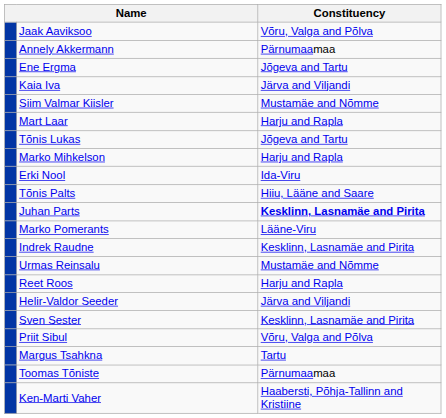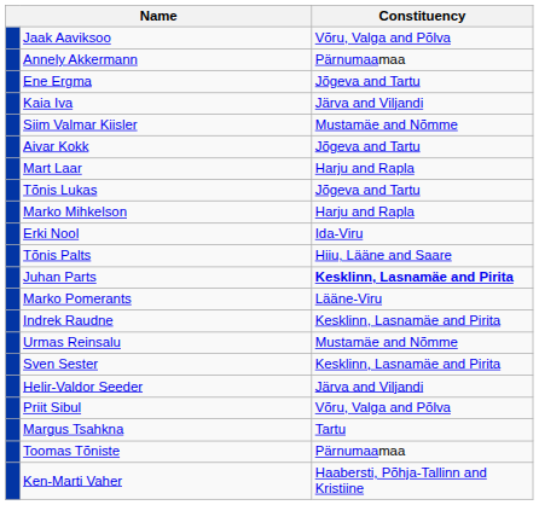 <table class="wikitable collapsible collapsed">
 <tr>
 <th colspan=2 width=350>Name</th>
 <th width=250>Constituency</th>
 </tr>
 <tr>
 <td style="background-color:#0235A4"></td>
 <td><a href='#'>Jaak Aaviksoo</a></td>
 <td><a href='#'>Võru, Valga and Põlva</a></td>
 </tr>
 <tr>
 <td style="background-color:#0235A4"></td>
 <td><a href='#'>Annely Akkermann</a></td>
 <td><a href='#'>Pärnumaa</a>maa</td>
 </tr>
 <tr>
 <td style="background-color:#0235A4"></td>
 <td><a href='#'>Ene Ergma</a></td>
 <td><a href='#'>Jõgeva and Tartu</a></td>
 </tr>
 <tr>
 <td style="background-color:#0235A4"></td>
 <td><a href='#'>Kaia Iva</a></td>
 <td><a href='#'>Järva and Viljandi</a></td>
 </tr>
 <tr>
 <td style="background-color:#0235A4"></td>
 <td><a href='#'>Siim Valmar Kiisler</a></td>
 <td><a href='#'>Mustamäe and Nõmme</a></td>
+</tr>
+<tr>
+<td style="background-color:#0235A4"></td>
+<td><a href='#'>Aivar Kokk</a></td>
+<td><a href='#'>Jõgeva and Tartu</a></td>
 </tr>
 <tr>
 <td style="background-color:#0235A4"></td>
 <td><a href='#'>Mart Laar</a></td>
 <td><a href='#'>Harju and Rapla</a></td>
 </tr>
 <tr>
 <td style="background-color:#0235A4"></td>
 <td><a href='#'>Tõnis Lukas</a></td>
 <td><a href='#'>Jõgeva and Tartu</a></td>
 </tr>
 <tr>
 <td style="background-color:#0235A4"></td>
 <td><a href='#'>Marko Mihkelson</a></td>
 <td><a href='#'>Harju and Rapla</a></td>
 </tr>
 <tr>
 <td style="background-color:#0235A4"></td>
 <td><a href='#'>Erki Nool</a></td>
 <td><a href='#'>Ida-Viru</a></td>
 </tr>
 <tr>
 <td style="background-color:#0235A4"></td>
 <td><a href='#'>Tõnis Palts</a></td>
 <td><a href='#'>Hiiu, Lääne and Saare</a></td>
 </tr>
 <tr>
 <td style="background-color:#0235A4"></td>
 <td><a href='#'>Juhan Parts</a></td>
 <td><strong><a href='#'>Kesklinn, Lasnamäe and Pirita</a></strong></td>
 </tr>
 <tr>
 <td style="background-color:#0235A4"></td>
 <td><a href='#'>Marko Pomerants</a></td>
 <td><a href='#'>Lääne-Viru</a></td>
 </tr>
 <tr>
 <td style="background-color:#0235A4"></td>
 <td><a href='#'>Indrek Raudne</a></td>
 <td><a href='#'>Kesklinn, Lasnamäe and Pirita</a></td>
 </tr>
 <tr>
 <td style="background-color:#0235A4"></td>
 <td><a href='#'>Urmas Reinsalu</a></td>
 <td><a href='#'>Mustamäe and Nõmme</a></td>
 </tr>
 <tr>
 <td style="background-color:#0235A4"></td>
-<td><a href='#'>Reet Roos</a></td>
-<td><a href='#'>Harju and Rapla</a></td>
+<td><a href='#'>Sven Sester</a></td>
+<td><a href='#'>Kesklinn, Lasnamäe and Pirita</a></td>
 </tr>
 <tr>
 <td style="background-color:#0235A4"></td>
 <td><a href='#'>Helir-Valdor Seeder</a></td>
 <td><a href='#'>Järva and Viljandi</a></td>
-</tr>
-<tr>
-<td style="background-color:#0235A4"></td>
-<td><a href='#'>Sven Sester</a></td>
-<td><a href='#'>Kesklinn, Lasnamäe and Pirita</a></td>
 </tr>
 <tr>
 <td style="background-color:#0235A4"></td>
 <td><a href='#'>Priit Sibul</a></td>
 <td><a href='#'>Võru, Valga and Põlva</a></td>
 </tr>
 <tr>
 <td style="background-color:#0235A4"></td>
 <td><a href='#'>Margus Tsahkna</a></td>
 <td><a href='#'>Tartu</a></td>
 </tr>
 <tr>
 <td style="background-color:#0235A4"></td>
 <td><a href='#'>Toomas Tõniste</a></td>
 <td><a href='#'>Pärnumaa</a>maa</td>
 </tr>
 <tr>
 <td style="background-color:#0235A4"></td>
 <td><a href='#'>Ken-Marti Vaher</a></td>
 <td><a href='#'>Haabersti, Põhja-Tallinn and Kristiine</a></td>
 </tr>
 </table>
